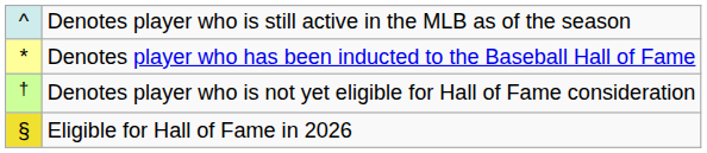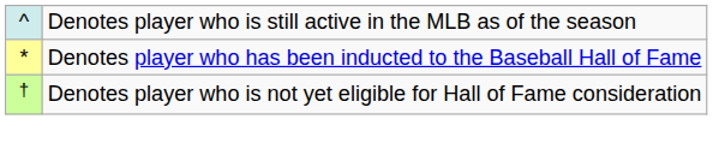 <table class="wikitable">
 <tr>
 <td align="center" bgcolor="#CFECEC" width="20">^</td>
 <td>Denotes player who is still active in the MLB as of the  season</td>
 </tr>
 <tr>
 <td align="center" bgcolor="#FFFF99" width="20">*</td>
 <td>Denotes <a href='#'>player who has been inducted to the Baseball Hall of Fame</a></td>
 </tr>
 <tr>
 <td align="center" bgcolor="#CCFF99" width="20"><sup>†</sup></td>
 <td>Denotes player who is not yet eligible for Hall of Fame consideration</td>
 </tr>
-<tr>
-<td align="center" bgcolor="#F0E130" width="20">§</td>
-<td>Eligible for Hall of Fame in 2026</td>
-</tr>
 </table>
